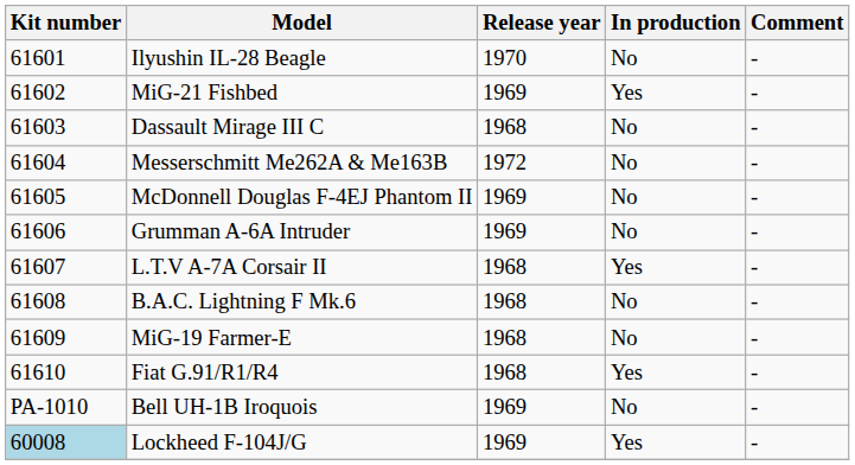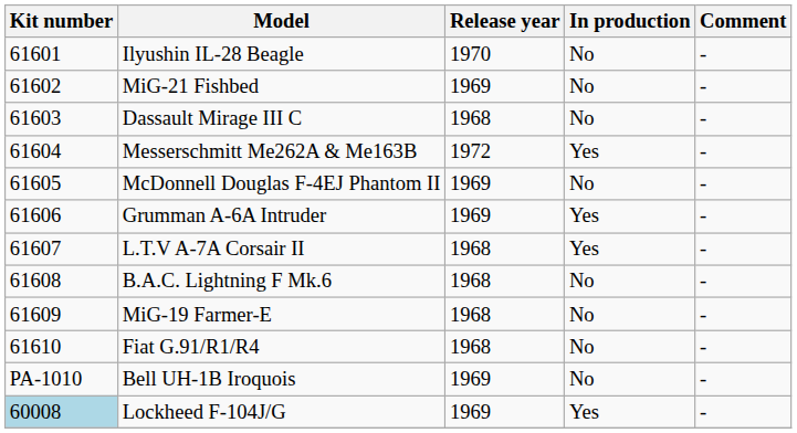 <table class="wikitable">
 <tr>
 <th>Kit number</th>
 <th>Model</th>
 <th>Release year</th>
 <th>In production</th>
 <th>Comment</th>
 </tr>
 <tr>
 <td>61601</td>
 <td>Ilyushin IL-28 Beagle</td>
 <td>1970</td>
 <td>No</td>
 <td>-</td>
 </tr>
 <tr>
 <td>61602</td>
 <td>MiG-21 Fishbed</td>
 <td>1969</td>
-<td>Yes</td>
+<td>No</td>
 <td>-</td>
 </tr>
 <tr>
 <td>61603</td>
 <td>Dassault Mirage III C</td>
 <td>1968</td>
 <td>No</td>
 <td>-</td>
 </tr>
 <tr>
 <td>61604</td>
 <td>Messerschmitt Me262A & Me163B</td>
 <td>1972</td>
-<td>No</td>
+<td>Yes</td>
 <td>-</td>
 </tr>
 <tr>
 <td>61605</td>
 <td>McDonnell Douglas F-4EJ Phantom II</td>
 <td>1969</td>
 <td>No</td>
 <td>-</td>
 </tr>
 <tr>
 <td>61606</td>
 <td>Grumman A-6A Intruder</td>
 <td>1969</td>
-<td>No</td>
+<td>Yes</td>
 <td>-</td>
 </tr>
 <tr>
 <td>61607</td>
 <td>L.T.V A-7A Corsair II</td>
 <td>1968</td>
 <td>Yes</td>
 <td>-</td>
 </tr>
 <tr>
 <td>61608</td>
 <td>B.A.C. Lightning F Mk.6</td>
 <td>1968</td>
 <td>No</td>
 <td>-</td>
 </tr>
 <tr>
 <td>61609</td>
 <td>MiG-19 Farmer-E</td>
 <td>1968</td>
 <td>No</td>
 <td>-</td>
 </tr>
 <tr>
 <td>61610</td>
 <td>Fiat G.91/R1/R4</td>
 <td>1968</td>
-<td>Yes</td>
+<td>No</td>
 <td>-</td>
 </tr>
 <tr>
 <td>PA-1010</td>
 <td>Bell UH-1B Iroquois</td>
 <td>1969</td>
 <td>No</td>
 <td>-</td>
 </tr>
 <tr>
 <td style="background: lightblue;">60008</td>
 <td>Lockheed F-104J/G</td>
 <td>1969</td>
 <td>Yes</td>
 <td>-</td>
 </tr>
 <tr>
 </tr>
 </table>
